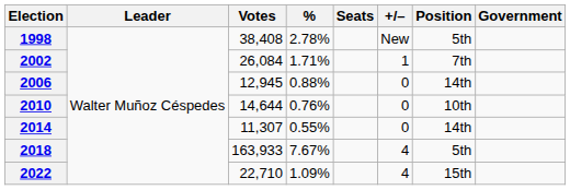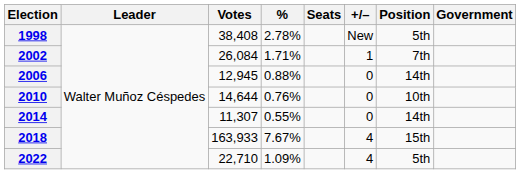 <table class=wikitable style="text-align: right;">
 <tr>
 <th>Election</th>
 <th>Leader</th>
 <th>Votes</th>
 <th>%</th>
 <th>Seats</th>
 <th>+/–</th>
 <th>Position</th>
 <th>Government</th>
 </tr>
 <tr>
 <th><a href='#'>1998</a></th>
 <td rowspan="7">Walter Muñoz Céspedes</td>
 <td>38,408</td>
 <td>2.78%</td>
 <td></td>
 <td>New</td>
 <td>5th</td>
 <td></td>
 </tr>
 <tr>
 <th><a href='#'>2002</a></th>
 <td>26,084</td>
 <td>1.71%</td>
 <td></td>
 <td> 1</td>
 <td> 7th</td>
 <td></td>
 </tr>
 <tr>
 <th><a href='#'>2006</a></th>
 <td>12,945</td>
 <td>0.88%</td>
 <td></td>
 <td> 0</td>
 <td> 14th</td>
 <td></td>
 </tr>
 <tr>
 <th><a href='#'>2010</a></th>
 <td>14,644</td>
 <td>0.76%</td>
 <td></td>
 <td> 0</td>
 <td> 10th</td>
 <td></td>
 </tr>
 <tr>
 <th><a href='#'>2014</a></th>
 <td>11,307</td>
 <td>0.55%</td>
 <td></td>
 <td> 0</td>
 <td> 14th</td>
 <td></td>
 </tr>
 <tr>
 <th><a href='#'>2018</a></th>
 <td>163,933</td>
 <td>7.67%</td>
 <td></td>
 <td> 4</td>
-<td> 5th</td>
+<td> 15th</td>
 <td></td>
 </tr>
 <tr>
 <th><a href='#'>2022</a></th>
 <td>22,710</td>
 <td>1.09%</td>
 <td></td>
 <td> 4</td>
-<td> 15th</td>
+<td> 5th</td>
 <td></td>
 </tr>
 </table>
